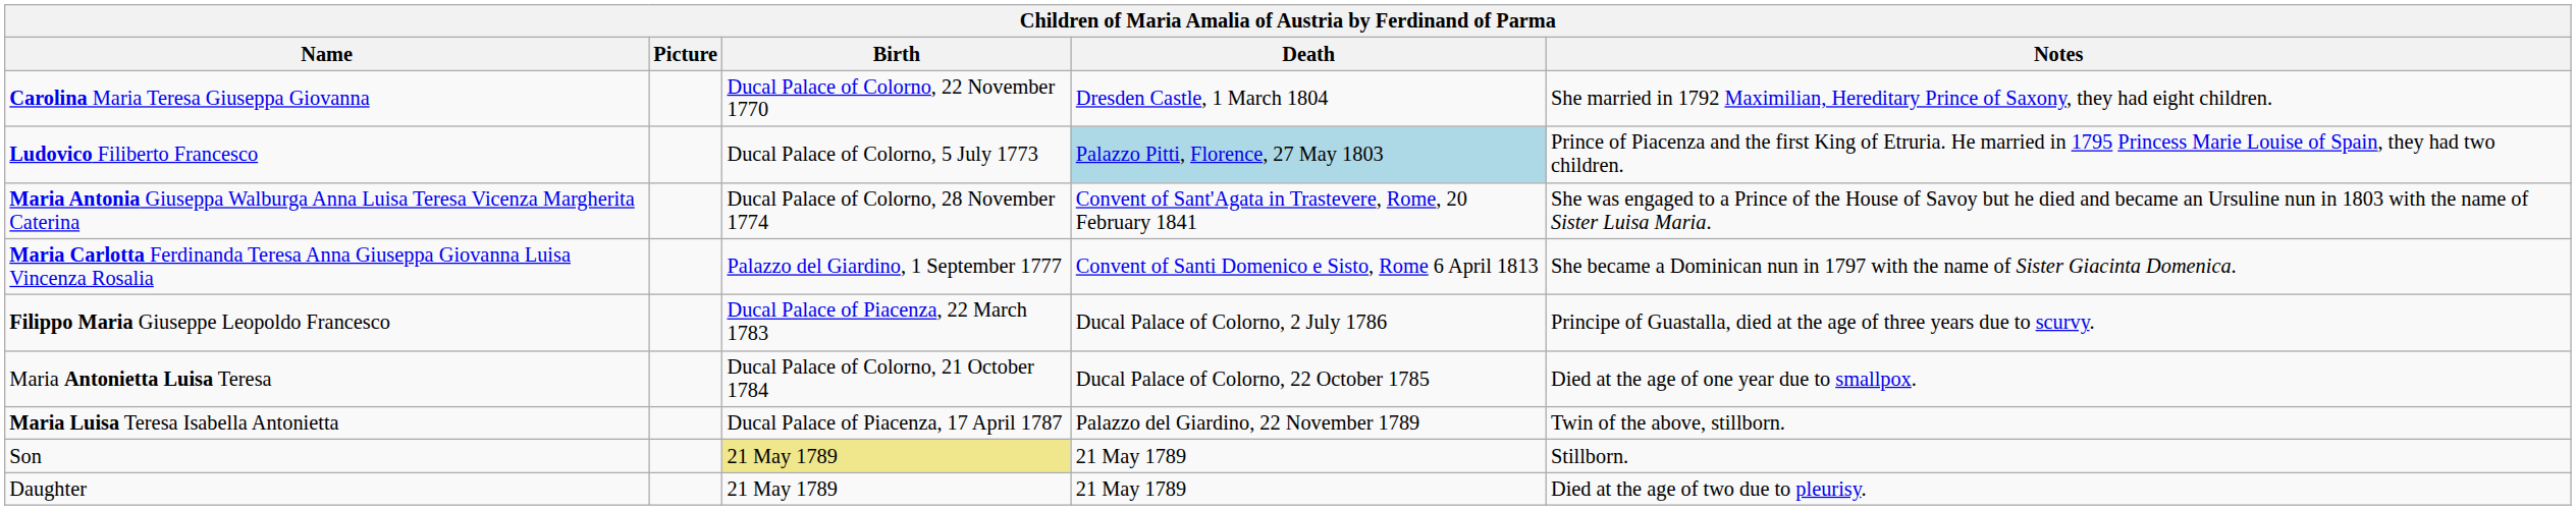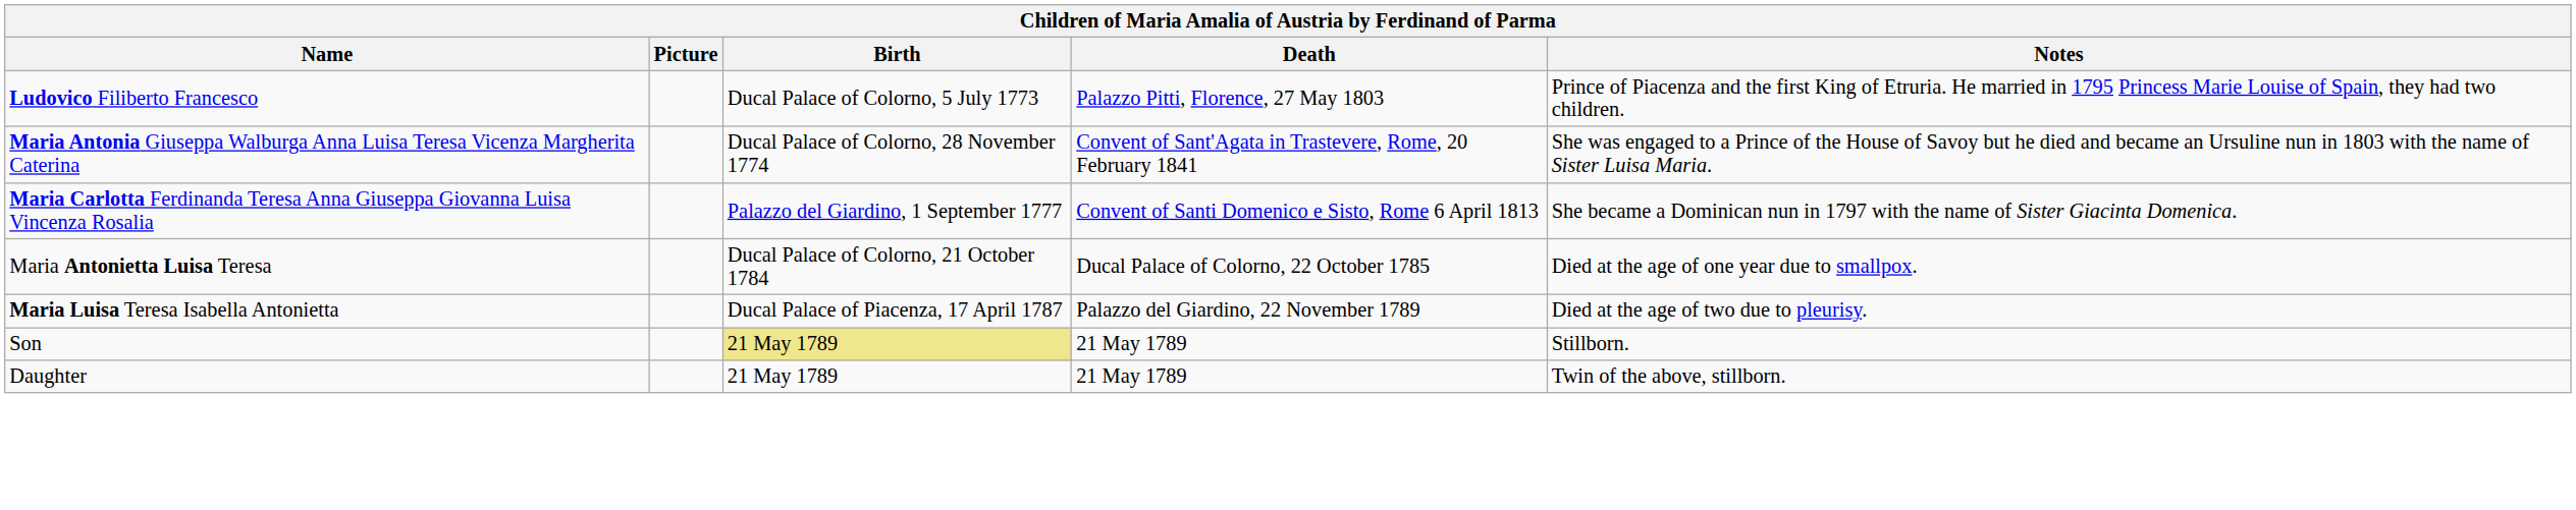 <table class="wikitable collapsible collapsed" style="min-width:60em; margin:0.3em auto;">
 <tr>
 <th colspan=5>Children of Maria Amalia of Austria by Ferdinand of Parma</th>
 </tr>
 <tr>
 <th>Name</th>
 <th>Picture</th>
 <th>Birth</th>
 <th>Death</th>
 <th>Notes</th>
 </tr>
 <tr>
-<td><a href='#'><strong>Carolina</strong> Maria Teresa Giuseppa Giovanna</a></td>
-<td></td>
-<td><a href='#'>Ducal Palace of Colorno</a>, 22 November 1770</td>
-<td><a href='#'>Dresden Castle</a>, 1 March 1804</td>
-<td>She married in 1792 <a href='#'>Maximilian, Hereditary Prince of Saxony</a>, they had eight children.</td>
-</tr>
-<tr>
 <td><a href='#'><strong>Ludovico</strong> Filiberto Francesco</a></td>
 <td></td>
 <td>Ducal Palace of Colorno, 5 July 1773</td>
-<td style="background: lightblue;"><a href='#'>Palazzo Pitti</a>, <a href='#'>Florence</a>, 27 May 1803</td>
+<td><a href='#'>Palazzo Pitti</a>, <a href='#'>Florence</a>, 27 May 1803</td>
 <td>Prince of Piacenza and the first King of Etruria. He married in <a href='#'>1795</a> <a href='#'>Princess Marie Louise of Spain</a>, they had two children.</td>
 </tr>
 <tr>
 <td><a href='#'><strong>Maria Antonia</strong> Giuseppa Walburga Anna Luisa Teresa Vicenza Margherita Caterina</a></td>
 <td></td>
 <td>Ducal Palace of Colorno, 28 November 1774</td>
 <td><a href='#'>Convent of Sant'Agata in Trastevere</a>, <a href='#'>Rome</a>, 20 February 1841</td>
 <td>She was engaged to a Prince of the House of Savoy but he died and became an Ursuline nun in 1803 with the name of <em>Sister Luisa Maria</em>.</td>
 </tr>
 <tr>
 <td><a href='#'><strong>Maria Carlotta</strong> Ferdinanda Teresa Anna Giuseppa Giovanna Luisa Vincenza Rosalia</a></td>
 <td></td>
 <td><a href='#'>Palazzo del Giardino</a>, 1 September 1777</td>
 <td><a href='#'>Convent of Santi Domenico e Sisto</a>, <a href='#'>Rome</a> 6 April 1813</td>
 <td>She became a Dominican nun in 1797 with the name of <em>Sister Giacinta Domenica</em>.</td>
 </tr>
 <tr>
-<td><strong>Filippo Maria</strong> Giuseppe Leopoldo Francesco</td>
-<td></td>
-<td><a href='#'>Ducal Palace of Piacenza</a>, 22 March 1783</td>
-<td>Ducal Palace of Colorno, 2 July 1786</td>
-<td>Principe of Guastalla, died at the age of three years due to <a href='#'>scurvy</a>.</td>
-</tr>
-<tr>
 <td>Maria <strong>Antonietta Luisa</strong> Teresa</td>
 <td></td>
 <td>Ducal Palace of Colorno, 21 October 1784</td>
 <td>Ducal Palace of Colorno, 22 October 1785</td>
 <td>Died at the age of one year due to <a href='#'>smallpox</a>.</td>
 </tr>
 <tr>
 <td><strong>Maria Luisa</strong> Teresa Isabella Antonietta</td>
 <td></td>
 <td>Ducal Palace of Piacenza, 17 April 1787</td>
 <td>Palazzo del Giardino, 22 November 1789</td>
-<td>Twin of the above, stillborn.</td>
+<td>Died at the age of two due to <a href='#'>pleurisy</a>.</td>
 </tr>
 <tr>
 <td>Son</td>
 <td></td>
 <td style="background: khaki;">21 May 1789</td>
 <td>21 May 1789</td>
 <td>Stillborn.</td>
 </tr>
 <tr>
 <td>Daughter</td>
 <td></td>
 <td>21 May 1789</td>
 <td>21 May 1789</td>
-<td>Died at the age of two due to <a href='#'>pleurisy</a>.</td>
+<td>Twin of the above, stillborn.</td>
 </tr>
 </table>
